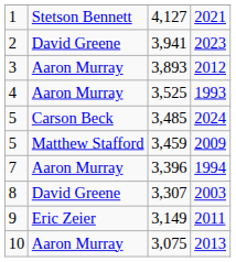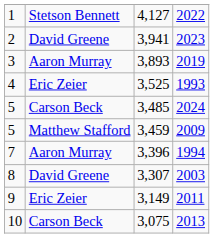 <table class="wikitable">
 <tr>
 </tr>
 <tr>
 <td>1</td>
 <td><a href='#'>Stetson Bennett</a></td>
 <td>4,127</td>
-<td><a href='#'>2021</a></td>
+<td><a href='#'>2022</a></td>
 </tr>
 <tr>
 <td>2</td>
 <td><a href='#'>David Greene</a></td>
 <td>3,941</td>
 <td><a href='#'>2023</a></td>
 </tr>
 <tr>
 <td>3</td>
 <td><a href='#'>Aaron Murray</a></td>
 <td>3,893</td>
-<td><a href='#'>2012</a></td>
+<td><a href='#'>2019</a></td>
 </tr>
 <tr>
 <td>4</td>
-<td><a href='#'>Aaron Murray</a></td>
+<td><a href='#'>Eric Zeier</a></td>
 <td>3,525</td>
 <td><a href='#'>1993</a></td>
 </tr>
 <tr>
 <td>5</td>
 <td><a href='#'>Carson Beck</a></td>
 <td>3,485</td>
 <td><a href='#'>2024</a></td>
 </tr>
 <tr>
 <td>5</td>
 <td><a href='#'>Matthew Stafford</a></td>
 <td>3,459</td>
 <td><a href='#'>2009</a></td>
 </tr>
 <tr>
 <td>7</td>
 <td><a href='#'>Aaron Murray</a></td>
 <td>3,396</td>
 <td><a href='#'>1994</a></td>
 </tr>
 <tr>
 <td>8</td>
 <td><a href='#'>David Greene</a></td>
 <td>3,307</td>
 <td><a href='#'>2003</a></td>
 </tr>
 <tr>
 <td>9</td>
 <td><a href='#'>Eric Zeier</a></td>
 <td>3,149</td>
 <td><a href='#'>2011</a></td>
 </tr>
 <tr>
 <td>10</td>
-<td><a href='#'>Aaron Murray</a></td>
+<td><a href='#'>Carson Beck</a></td>
 <td>3,075</td>
 <td><a href='#'>2013</a></td>
 </tr>
 </table>
